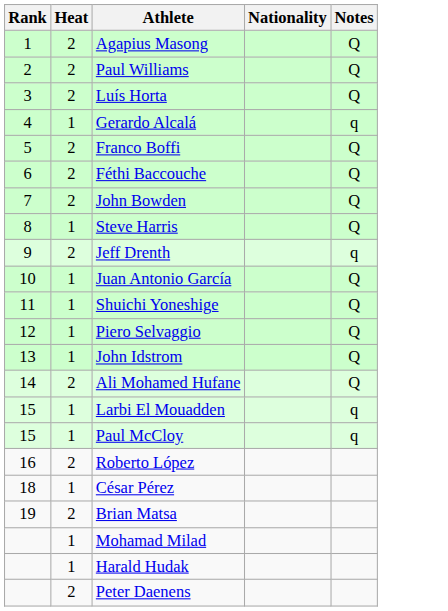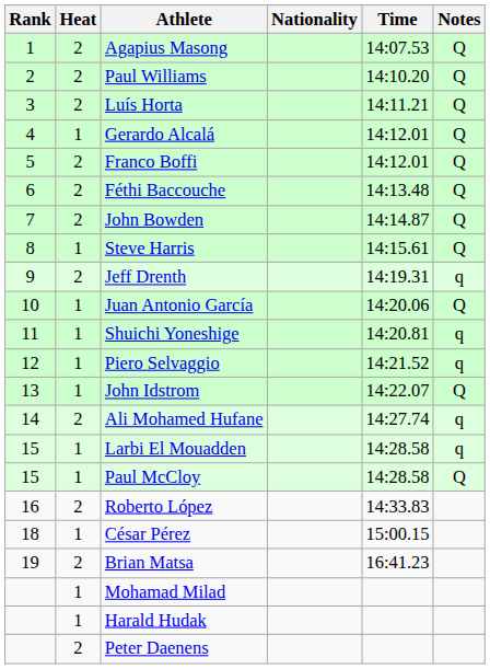 <table class="wikitable sortable" style="text-align:center">
 <tr>
 <th>Rank</th>
 <th>Heat</th>
 <th>Athlete</th>
 <th>Nationality</th>
+<th>Time</th>
 <th>Notes</th>
 </tr>
 <tr bgcolor=ccffcc>
 <td>1</td>
 <td>2</td>
 <td align=left><a href='#'>Agapius Masong</a></td>
 <td align=left></td>
+<td>14:07.53</td>
 <td>Q</td>
 </tr>
 <tr bgcolor=ccffcc>
 <td>2</td>
 <td>2</td>
 <td align=left><a href='#'>Paul Williams</a></td>
 <td align=left></td>
+<td>14:10.20</td>
 <td>Q</td>
 </tr>
 <tr bgcolor=ccffcc>
 <td>3</td>
 <td>2</td>
 <td align=left><a href='#'>Luís Horta</a></td>
 <td align=left></td>
+<td>14:11.21</td>
 <td>Q</td>
 </tr>
 <tr bgcolor=ccffcc>
 <td>4</td>
 <td>1</td>
 <td align=left><a href='#'>Gerardo Alcalá</a></td>
 <td align=left></td>
-<td>q</td>
+<td>14:12.01</td>
+<td>Q</td>
 </tr>
 <tr bgcolor=ccffcc>
 <td>5</td>
 <td>2</td>
 <td align=left><a href='#'>Franco Boffi</a></td>
 <td align=left></td>
+<td>14:12.01</td>
 <td>Q</td>
 </tr>
 <tr bgcolor=ccffcc>
 <td>6</td>
 <td>2</td>
 <td align=left><a href='#'>Féthi Baccouche</a></td>
 <td align=left></td>
+<td>14:13.48</td>
 <td>Q</td>
 </tr>
 <tr bgcolor=ccffcc>
 <td>7</td>
 <td>2</td>
 <td align=left><a href='#'>John Bowden</a></td>
 <td align=left></td>
+<td>14:14.87</td>
 <td>Q</td>
 </tr>
 <tr bgcolor=ccffcc>
 <td>8</td>
 <td>1</td>
 <td align=left><a href='#'>Steve Harris</a></td>
 <td align=left></td>
+<td>14:15.61</td>
 <td>Q</td>
 </tr>
 <tr bgcolor=ddffdd>
 <td>9</td>
 <td>2</td>
 <td align=left><a href='#'>Jeff Drenth</a></td>
 <td align=left></td>
+<td>14:19.31</td>
 <td>q</td>
 </tr>
 <tr bgcolor=ccffcc>
 <td>10</td>
 <td>1</td>
 <td align=left><a href='#'>Juan Antonio García</a></td>
 <td align=left></td>
+<td>14:20.06</td>
 <td>Q</td>
 </tr>
 <tr bgcolor=ccffcc>
 <td>11</td>
 <td>1</td>
 <td align=left><a href='#'>Shuichi Yoneshige</a></td>
 <td align=left></td>
-<td>Q</td>
+<td>14:20.81</td>
+<td>q</td>
 </tr>
 <tr bgcolor=ccffcc>
 <td>12</td>
 <td>1</td>
 <td align=left><a href='#'>Piero Selvaggio</a></td>
 <td align=left></td>
-<td>Q</td>
+<td>14:21.52</td>
+<td>q</td>
 </tr>
 <tr bgcolor=ccffcc>
 <td>13</td>
 <td>1</td>
 <td align=left><a href='#'>John Idstrom</a></td>
 <td align=left></td>
+<td>14:22.07</td>
 <td>Q</td>
 </tr>
 <tr bgcolor=ddffdd>
 <td>14</td>
 <td>2</td>
 <td align=left><a href='#'>Ali Mohamed Hufane</a></td>
 <td align=left></td>
-<td>Q</td>
+<td>14:27.74</td>
+<td>q</td>
 </tr>
 <tr bgcolor=ddffdd>
 <td>15</td>
 <td>1</td>
 <td align=left><a href='#'>Larbi El Mouadden</a></td>
 <td align=left></td>
+<td>14:28.58</td>
 <td>q</td>
 </tr>
 <tr bgcolor=ddffdd>
 <td>15</td>
 <td>1</td>
 <td align=left><a href='#'>Paul McCloy</a></td>
 <td align=left></td>
-<td>q</td>
+<td>14:28.58</td>
+<td>Q</td>
 </tr>
 <tr>
 <td>16</td>
 <td>2</td>
 <td align=left><a href='#'>Roberto López</a></td>
 <td align=left></td>
+<td>14:33.83</td>
 <td></td>
 </tr>
 <tr>
 <td>18</td>
 <td>1</td>
 <td align=left><a href='#'>César Pérez</a></td>
 <td align=left></td>
+<td>15:00.15</td>
 <td></td>
 </tr>
 <tr>
 <td>19</td>
 <td>2</td>
 <td align=left><a href='#'>Brian Matsa</a></td>
 <td align=left></td>
+<td>16:41.23</td>
 <td></td>
 </tr>
 <tr>
 <td></td>
 <td>1</td>
 <td align=left><a href='#'>Mohamad Milad</a></td>
 <td align=left></td>
 <td></td>
+<td></td>
 </tr>
 <tr>
 <td></td>
 <td>1</td>
 <td align=left><a href='#'>Harald Hudak</a></td>
 <td align=left></td>
+<td></td>
 <td></td>
 </tr>
 <tr>
 <td></td>
 <td>2</td>
 <td align=left><a href='#'>Peter Daenens</a></td>
 <td align=left></td>
 <td></td>
+<td></td>
 </tr>
 </table>
